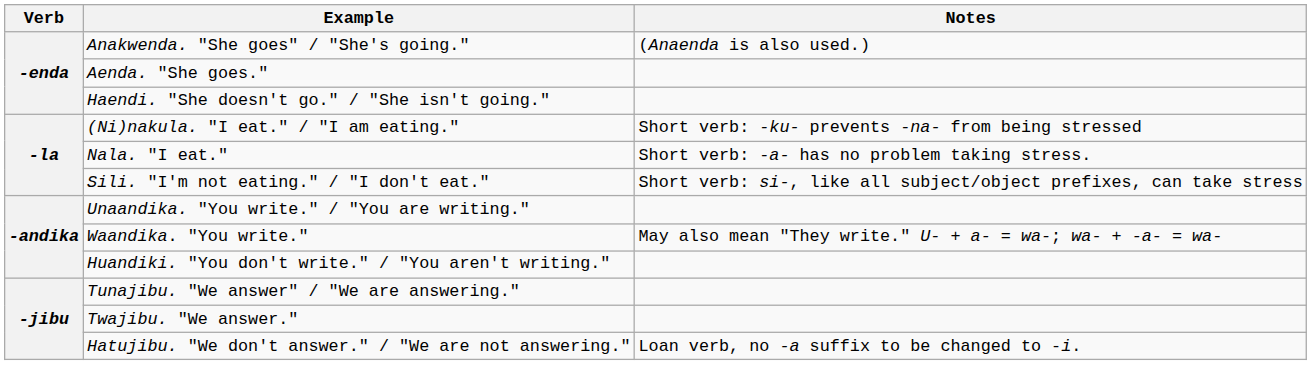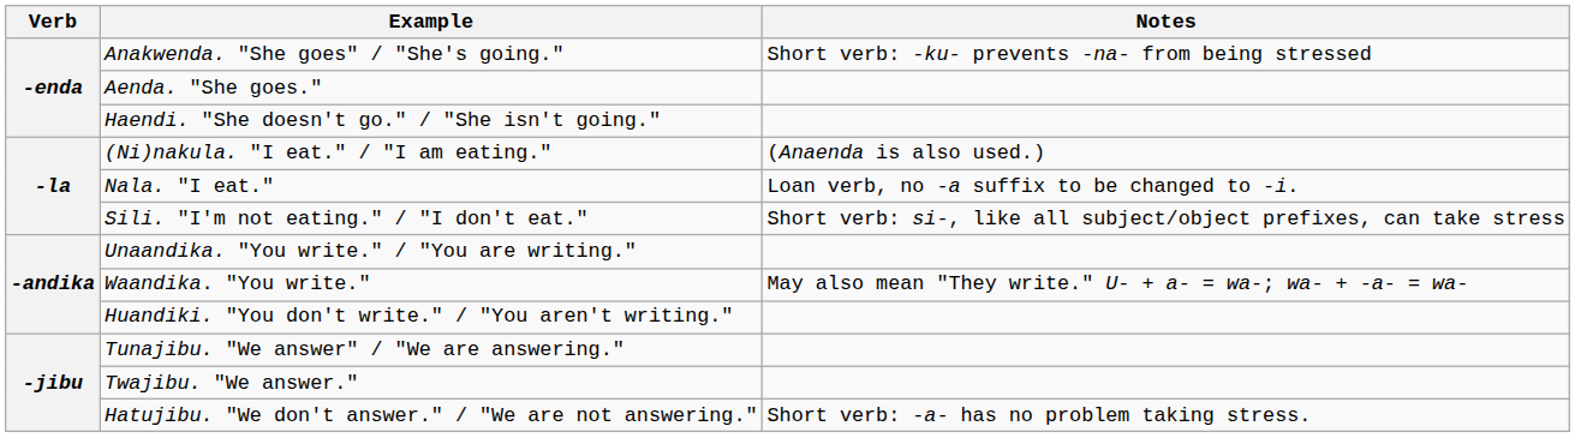 <table class="wikitable">
 <tr>
 <th>Verb</th>
 <th>Example</th>
 <th>Notes</th>
 </tr>
 <tr>
 <th rowspan="3"><em>-enda</em></th>
 <td><em>Anakwenda.</em> "She goes" / "She's going."</td>
-<td>(<em>Anaenda</em> is also used.)</td>
+<td>Short verb: <em>-ku-</em> prevents <em>-na-</em> from being stressed</td>
 </tr>
 <tr>
 <td><em>Aenda.</em> "She goes."</td>
 <td></td>
 </tr>
 <tr>
 <td><em>Haendi.</em> "She doesn't go." / "She isn't going."</td>
 <td></td>
 </tr>
 <tr>
 <th rowspan="3"><em>-la</em></th>
 <td><em>(Ni)nakula.</em> "I eat." / "I am eating."</td>
-<td>Short verb: <em>-ku-</em> prevents <em>-na-</em> from being stressed</td>
+<td>(<em>Anaenda</em> is also used.)</td>
 </tr>
 <tr>
 <td><em>Nala.</em> "I eat."</td>
-<td>Short verb: <em>-a-</em> has no problem taking stress.</td>
+<td>Loan verb, no <em>-a</em> suffix to be changed to -<em>i</em>.</td>
 </tr>
 <tr>
 <td><em>Sili.</em> "I'm not eating." / "I don't eat."</td>
 <td>Short verb: <em>si-</em>, like all subject/object prefixes, can take stress</td>
 </tr>
 <tr>
 <th rowspan="3"><em>-andika</em></th>
 <td><em>Unaandika.</em> "You write." / "You are writing."</td>
 <td></td>
 </tr>
 <tr>
 <td><em>Waandika</em>. "You write."</td>
 <td>May also mean "They write." <em>U- + a- = wa-</em>; <em>wa- + -a-</em> = <em>wa-</em></td>
 </tr>
 <tr>
 <td><em>Huandiki.</em> "You don't write." / "You aren't writing."</td>
 <td></td>
 </tr>
 <tr>
 <th rowspan="3"><em>-jibu</em></th>
 <td><em>Tunajibu.</em> "We answer" / "We are answering."</td>
 <td></td>
 </tr>
 <tr>
 <td><em>Twajibu.</em> "We answer."</td>
 <td></td>
 </tr>
 <tr>
 <td><em>Hatujibu.</em> "We don't answer." / "We are not answering."</td>
-<td>Loan verb, no <em>-a</em> suffix to be changed to -<em>i</em>.</td>
+<td>Short verb: <em>-a-</em> has no problem taking stress.</td>
 </tr>
 </table>
